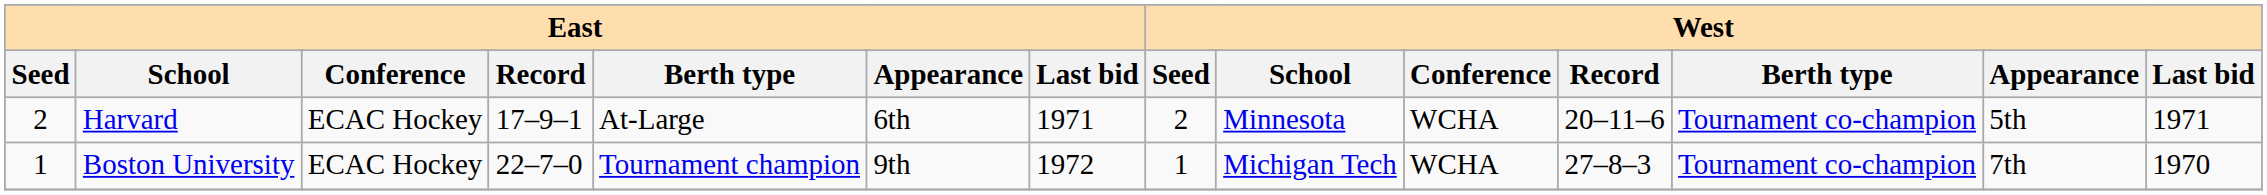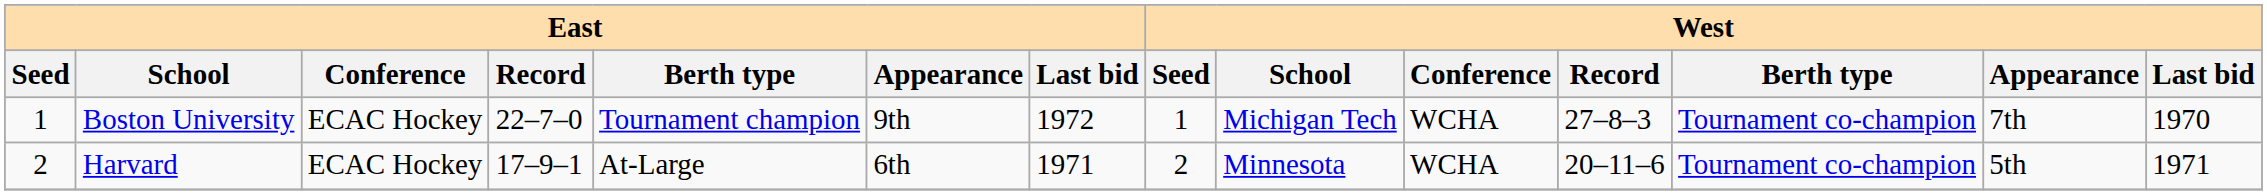 <table class="wikitable">
 <tr>
 <th colspan="7" style="background:#ffdead;">East</th>
 <th colspan="7" style="background:#ffdead;">West</th>
 </tr>
 <tr>
 <th>Seed</th>
 <th>School</th>
 <th>Conference</th>
 <th>Record</th>
 <th>Berth type</th>
 <th>Appearance</th>
 <th>Last bid</th>
 <th>Seed</th>
 <th>School</th>
 <th>Conference</th>
 <th>Record</th>
 <th>Berth type</th>
 <th>Appearance</th>
 <th>Last bid</th>
 </tr>
 <tr>
+<td align=center>1</td>
+<td><a href='#'>Boston University</a></td>
+<td>ECAC Hockey</td>
+<td>22–7–0</td>
+<td><a href='#'>Tournament champion</a></td>
+<td>9th</td>
+<td>1972</td>
+<td align=center>1</td>
+<td><a href='#'>Michigan Tech</a></td>
+<td>WCHA</td>
+<td>27–8–3</td>
+<td><a href='#'>Tournament co-champion</a></td>
+<td>7th</td>
+<td>1970</td>
+</tr>
+<tr>
 <td align=center>2</td>
 <td><a href='#'>Harvard</a></td>
 <td>ECAC Hockey</td>
 <td>17–9–1</td>
 <td>At-Large</td>
 <td>6th</td>
 <td>1971</td>
 <td align=center>2</td>
 <td><a href='#'>Minnesota</a></td>
 <td>WCHA</td>
 <td>20–11–6</td>
 <td><a href='#'>Tournament co-champion</a></td>
 <td>5th</td>
 <td>1971</td>
 </tr>
 <tr>
-<td align=center>1</td>
-<td><a href='#'>Boston University</a></td>
-<td>ECAC Hockey</td>
-<td>22–7–0</td>
-<td><a href='#'>Tournament champion</a></td>
-<td>9th</td>
-<td>1972</td>
-<td align=center>1</td>
-<td><a href='#'>Michigan Tech</a></td>
-<td>WCHA</td>
-<td>27–8–3</td>
-<td><a href='#'>Tournament co-champion</a></td>
-<td>7th</td>
-<td>1970</td>
-</tr>
-<tr>
 </tr>
 </table>
